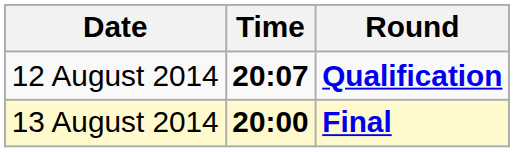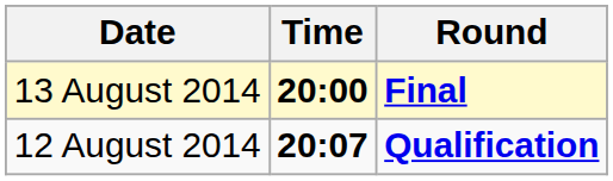 <table class="wikitable">
 <tr>
 <th>Date</th>
 <th>Time</th>
 <th>Round</th>
 </tr>
+<tr style=background:lemonchiffon>
+<td>13 August 2014</td>
+<td><strong>20:00</strong></td>
+<td><strong><a href='#'>Final</a></strong></td>
+</tr>
 <tr>
 <td>12 August 2014</td>
 <td><strong>20:07</strong></td>
 <td><strong><a href='#'>Qualification</a></strong></td>
 </tr>
-<tr style=background:lemonchiffon>
-<td>13 August 2014</td>
-<td><strong>20:00</strong></td>
-<td><strong><a href='#'>Final</a></strong></td>
-</tr>
 </table>
